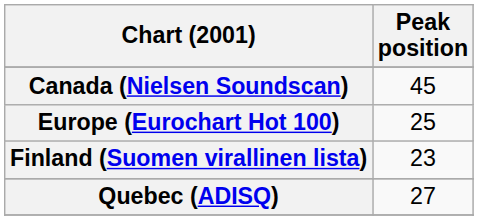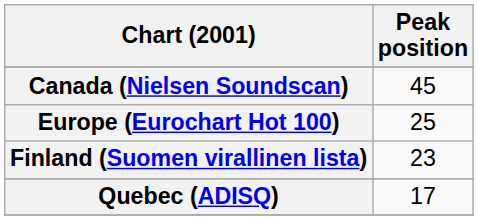 <table class="wikitable sortable plainrowheaders" style="text-align:center">
 <tr>
 <th>Chart (2001)</th>
 <th>Peak<br>position</th>
 </tr>
 <tr>
 </tr>
 <tr>
 </tr>
 <tr>
 <th scope="row">Canada (<a href='#'>Nielsen Soundscan</a>)</th>
 <td>45</td>
 </tr>
 <tr>
 <th scope="row">Europe (<a href='#'>Eurochart Hot 100</a>)</th>
 <td>25</td>
 </tr>
 <tr>
 <th scope="row">Finland (<a href='#'>Suomen virallinen lista</a>)</th>
 <td align="center">23</td>
 </tr>
 <tr>
 </tr>
 <tr>
 </tr>
 <tr>
 <th scope="row">Quebec (<a href='#'>ADISQ</a>)</th>
-<td>27</td>
+<td>17</td>
 </tr>
 <tr>
 </tr>
 <tr>
 </tr>
 <tr>
 </tr>
 <tr>
 </tr>
 <tr>
 </tr>
 <tr>
 </tr>
 </table>
